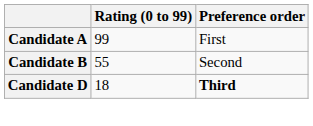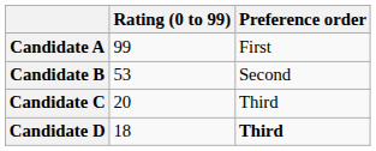 <table class="wikitable" border="1">
 <tr>
 <th></th>
 <th>Rating (0 to 99)</th>
 <th>Preference order</th>
 </tr>
 <tr>
 <th>Candidate A</th>
 <td>99</td>
 <td>First</td>
 </tr>
 <tr>
 <th>Candidate B</th>
-<td>55</td>
+<td>53</td>
 <td>Second</td>
+</tr>
+<tr>
+<th>Candidate C</th>
+<td>20</td>
+<td>Third</td>
 </tr>
 <tr>
 <th>Candidate D</th>
 <td>18</td>
 <td><strong>Third</strong></td>
 </tr>
 </table>
